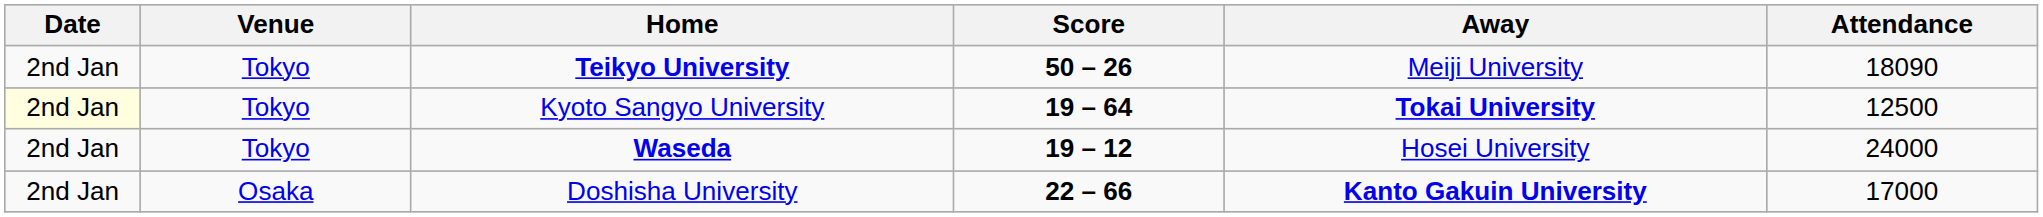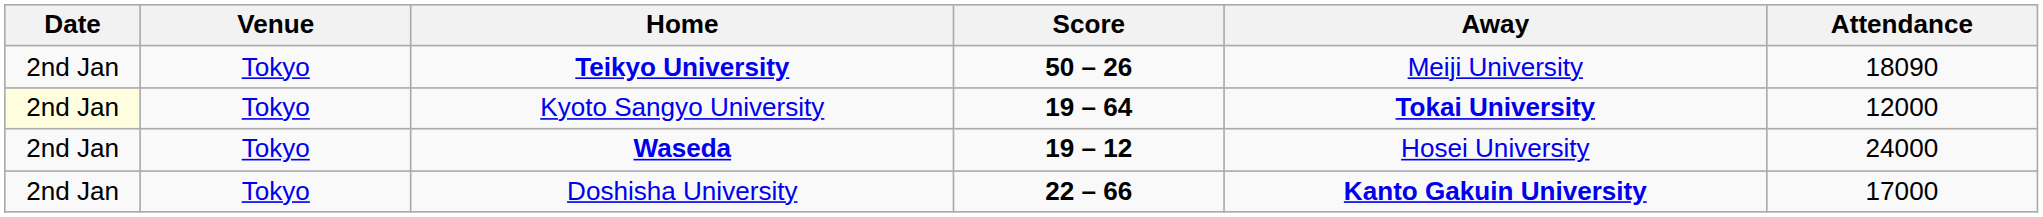 <table class="wikitable" style="text-align: center;">
 <tr>
 <th width=5%>Date</th>
 <th width=10%>Venue</th>
 <th width=20%>Home</th>
 <th width=10%>Score</th>
 <th width=20%>Away</th>
 <th width=10%>Attendance</th>
 </tr>
 <tr>
 <td>2nd Jan</td>
 <td><a href='#'>Tokyo</a></td>
 <td><strong><a href='#'>Teikyo University</a></strong></td>
 <td><strong>50 – 26</strong><br></td>
 <td><a href='#'>Meiji University</a></td>
 <td>18090</td>
 </tr>
 <tr>
 <td style="background: lightyellow;">2nd Jan</td>
 <td><a href='#'>Tokyo</a></td>
 <td><a href='#'>Kyoto Sangyo University</a></td>
 <td><strong>19 – 64</strong><br></td>
 <td><strong><a href='#'>Tokai University</a></strong></td>
-<td>12500</td>
+<td>12000</td>
 </tr>
 <tr>
 <td>2nd Jan</td>
 <td><a href='#'>Tokyo</a></td>
 <td><strong><a href='#'>Waseda</a></strong></td>
 <td><strong>19 – 12</strong><br></td>
 <td><a href='#'>Hosei University</a></td>
 <td>24000</td>
 </tr>
 <tr>
 <td>2nd Jan</td>
-<td><a href='#'>Osaka</a></td>
+<td><a href='#'>Tokyo</a></td>
 <td><a href='#'>Doshisha University</a></td>
 <td><strong>22 – 66</strong><br></td>
 <td><strong><a href='#'>Kanto Gakuin University</a></strong></td>
 <td>17000</td>
 </tr>
 </table>
